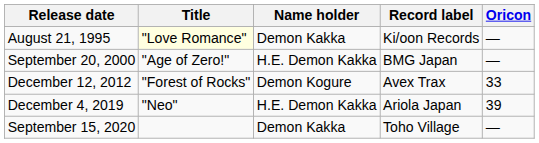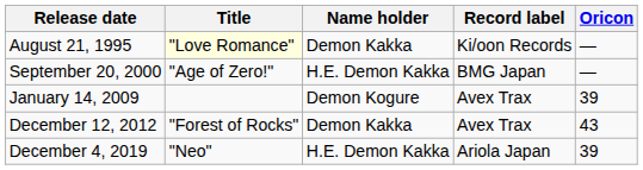 <table class="wikitable">
 <tr>
 <th>Release date</th>
 <th>Title</th>
 <th>Name holder</th>
 <th>Record label</th>
 <th><a href='#'>Oricon</a></th>
 </tr>
 <tr>
 <td>August 21, 1995</td>
 <td style="background: lightyellow;">"Love Romance"</td>
 <td>Demon Kakka</td>
 <td>Ki/oon Records</td>
 <td>—</td>
 </tr>
 <tr>
 <td>September 20, 2000</td>
 <td>"Age of Zero!"</td>
 <td>H.E. Demon Kakka</td>
 <td>BMG Japan</td>
 <td>—</td>
 </tr>
 <tr>
+<td>January 14, 2009</td>
+<td></td>
+<td>Demon Kogure</td>
+<td>Avex Trax</td>
+<td>39</td>
+</tr>
+<tr>
 <td>December 12, 2012</td>
 <td>"Forest of Rocks"</td>
-<td>Demon Kogure</td>
+<td>Demon Kakka</td>
 <td>Avex Trax</td>
-<td>33</td>
+<td>43</td>
 </tr>
 <tr>
 <td>December 4, 2019</td>
 <td>"Neo"</td>
 <td>H.E. Demon Kakka</td>
 <td>Ariola Japan</td>
 <td>39</td>
 </tr>
-<tr>
-<td>September 15, 2020</td>
-<td></td>
-<td>Demon Kakka</td>
-<td>Toho Village</td>
-<td>—</td>
-</tr>
 </table>
